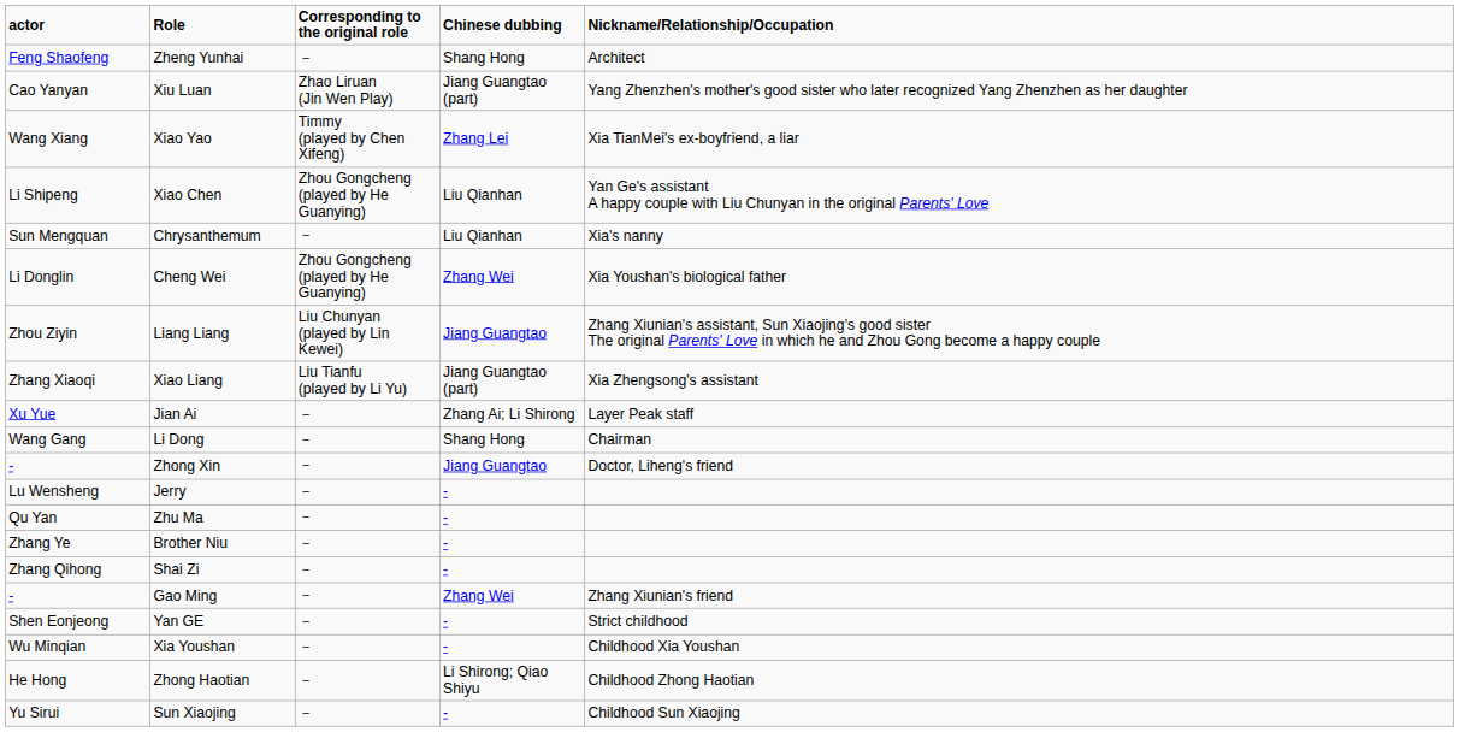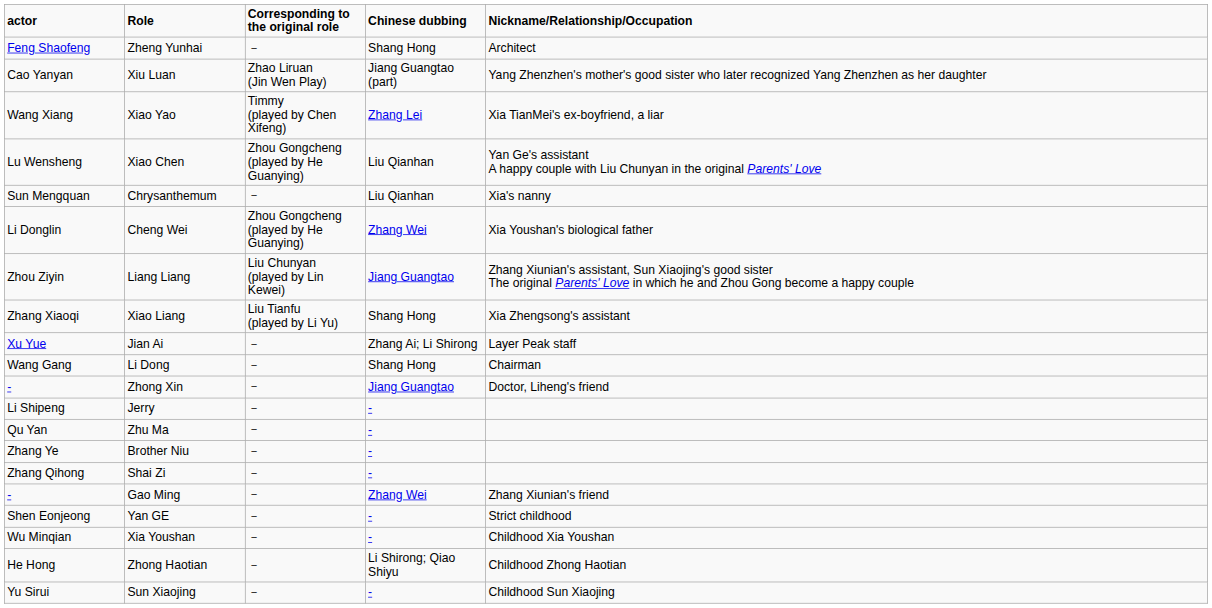 <table class="wikitable" style="width:100%">
 <tr>
 <td style="width:10%"><strong>actor</strong></td>
 <td style="width:10%"><strong>Role</strong></td>
 <td style="width:10%"><strong>Corresponding to the original role</strong></td>
 <td style="width:10%"><strong>Chinese dubbing</strong></td>
 <td><strong>Nickname/Relationship/Occupation</strong></td>
 </tr>
 <tr>
 <td><a href='#'>Feng Shaofeng</a></td>
 <td>Zheng Yunhai</td>
 <td>－</td>
 <td>Shang Hong</td>
 <td>Architect</td>
 </tr>
 <tr>
 <td>Cao Yanyan</td>
 <td>Xiu Luan</td>
 <td>Zhao Liruan<br>(Jin Wen Play)</td>
 <td>Jiang Guangtao (part)</td>
 <td>Yang Zhenzhen's mother's good sister who later recognized Yang Zhenzhen as her daughter</td>
 </tr>
 <tr>
 <td>Wang Xiang</td>
 <td>Xiao Yao</td>
 <td>Timmy<br>(played by Chen Xifeng)</td>
 <td><a href='#'>Zhang Lei</a></td>
 <td>Xia TianMei's ex-boyfriend, a liar</td>
 </tr>
 <tr>
-<td>Li Shipeng</td>
+<td>Lu Wensheng</td>
 <td>Xiao Chen</td>
 <td>Zhou Gongcheng<br>(played by He Guanying)</td>
 <td>Liu Qianhan</td>
 <td>Yan Ge's assistant<br>A happy couple with Liu Chunyan in the original <em><a href='#'>Parents' Love</a></em></td>
 </tr>
 <tr>
 <td>Sun Mengquan</td>
 <td>Chrysanthemum</td>
 <td>－</td>
 <td>Liu Qianhan</td>
 <td>Xia's nanny</td>
 </tr>
 <tr>
 <td>Li Donglin</td>
 <td>Cheng Wei</td>
 <td>Zhou Gongcheng<br>(played by He Guanying)</td>
 <td><a href='#'>Zhang Wei</a></td>
 <td>Xia Youshan's biological father</td>
 </tr>
 <tr>
 <td>Zhou Ziyin</td>
 <td>Liang Liang</td>
 <td>Liu Chunyan<br>(played by Lin Kewei)</td>
 <td><a href='#'>Jiang Guangtao</a></td>
 <td>Zhang Xiunian's assistant, Sun Xiaojing's good sister<br>The original <em><a href='#'>Parents' Love</a></em> in which he and Zhou Gong become a happy couple</td>
 </tr>
 <tr>
 <td>Zhang Xiaoqi</td>
 <td>Xiao Liang</td>
 <td>Liu Tianfu<br>(played by Li Yu)</td>
-<td>Jiang Guangtao (part)</td>
+<td>Shang Hong</td>
 <td>Xia Zhengsong's assistant</td>
 </tr>
 <tr>
 <td><a href='#'>Xu Yue</a></td>
 <td>Jian Ai</td>
 <td>－</td>
 <td>Zhang Ai; Li Shirong</td>
 <td>Layer Peak staff</td>
 </tr>
 <tr>
 <td>Wang Gang</td>
 <td>Li Dong</td>
 <td>－</td>
 <td>Shang Hong</td>
 <td>Chairman</td>
 </tr>
 <tr>
 <td><a href='#'>-</a></td>
 <td>Zhong Xin</td>
 <td>－</td>
 <td><a href='#'>Jiang Guangtao</a></td>
 <td>Doctor, Liheng's friend</td>
 </tr>
 <tr>
-<td>Lu Wensheng</td>
+<td>Li Shipeng</td>
 <td>Jerry</td>
 <td>－</td>
 <td><a href='#'>-</a></td>
 <td></td>
 </tr>
 <tr>
 <td>Qu Yan</td>
 <td>Zhu Ma</td>
 <td>－</td>
 <td><a href='#'>-</a></td>
 <td></td>
 </tr>
 <tr>
 <td>Zhang Ye</td>
 <td>Brother Niu</td>
 <td>－</td>
 <td><a href='#'>-</a></td>
 <td></td>
 </tr>
 <tr>
 <td>Zhang Qihong</td>
 <td>Shai Zi</td>
 <td>－</td>
 <td><a href='#'>-</a></td>
 <td></td>
 </tr>
 <tr>
 <td><a href='#'>-</a></td>
 <td>Gao Ming</td>
 <td>－</td>
 <td><a href='#'>Zhang Wei</a></td>
 <td>Zhang Xiunian's friend</td>
 </tr>
 <tr>
 <td>Shen Eonjeong</td>
 <td>Yan GE</td>
 <td>－</td>
 <td><a href='#'>-</a></td>
 <td>Strict childhood</td>
 </tr>
 <tr>
 <td>Wu Minqian</td>
 <td>Xia Youshan</td>
 <td>－</td>
 <td><a href='#'>-</a></td>
 <td>Childhood Xia Youshan</td>
 </tr>
 <tr>
 <td>He Hong</td>
 <td>Zhong Haotian</td>
 <td>－</td>
 <td>Li Shirong; Qiao Shiyu</td>
 <td>Childhood Zhong Haotian</td>
 </tr>
 <tr>
 <td>Yu Sirui</td>
 <td>Sun Xiaojing</td>
 <td>－</td>
 <td><a href='#'>-</a></td>
 <td>Childhood Sun Xiaojing</td>
 </tr>
 </table>
